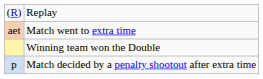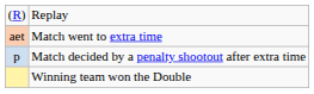 <table class="wikitable">
 <tr>
 <td align=center>(<a href='#'>R</a>)</td>
 <td>Replay</td>
 </tr>
 <tr>
 <td align=center style="background-color:#FBCEB1">aet</td>
 <td>Match went to <a href='#'>extra time</a></td>
 </tr>
 <tr>
+<td align=center style="background-color:#cedff2">p</td>
+<td>Match decided by a <a href='#'>penalty shootout</a> after extra time</td>
+</tr>
+<tr>
 <td align=center style="background-color:#fff4a7"></td>
 <td>Winning team won the Double</td>
 </tr>
-<tr>
-<td align=center style="background-color:#cedff2">p</td>
-<td>Match decided by a <a href='#'>penalty shootout</a> after extra time</td>
-</tr>
 </table>
